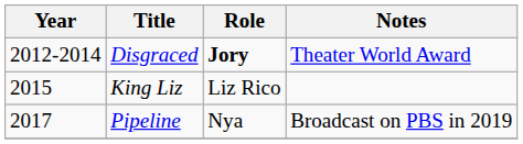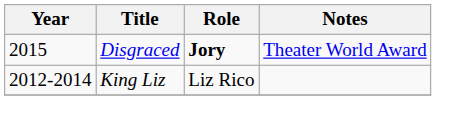 <table class="wikitable sortable">
 <tr>
 <th>Year</th>
 <th>Title</th>
 <th>Role</th>
 <th class="unsortable">Notes</th>
 </tr>
 <tr>
-<td>2012-2014</td>
+<td>2015</td>
 <td><em><a href='#'>Disgraced</a></em></td>
 <td><strong>Jory</strong></td>
 <td><a href='#'>Theater World Award</a></td>
 </tr>
 <tr>
-<td>2015</td>
+<td>2012-2014</td>
 <td><em>King Liz</em></td>
 <td>Liz Rico</td>
 <td></td>
 </tr>
 <tr>
-<td>2017</td>
-<td><em><a href='#'>Pipeline</a></em></td>
-<td>Nya</td>
-<td>Broadcast on <a href='#'>PBS</a> in 2019</td>
-</tr>
-<tr>
 </tr>
 </table>
